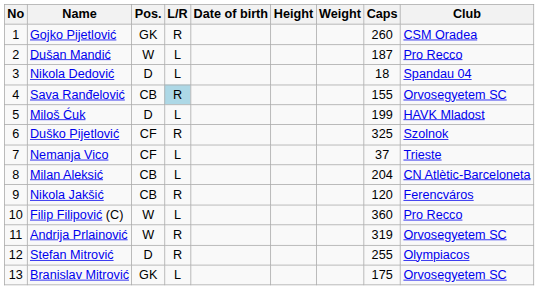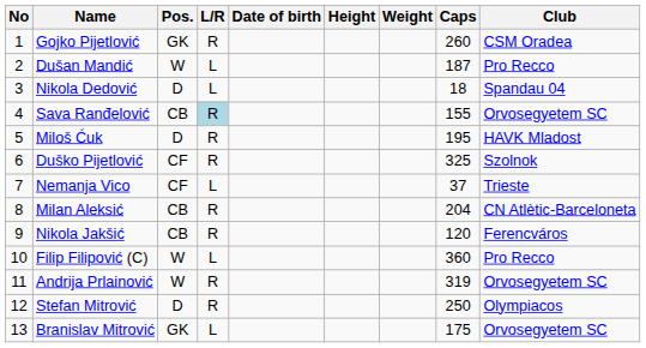 <table class="wikitable sortable" style="text-align:center;">
 <tr>
 <th>No</th>
 <th>Name</th>
 <th>Pos.</th>
 <th>L/R</th>
 <th>Date of birth</th>
 <th>Height</th>
 <th>Weight</th>
 <th>Caps</th>
 <th>Club</th>
 </tr>
 <tr>
 <td>1</td>
 <td align=left><a href='#'>Gojko Pijetlović</a></td>
 <td>GK</td>
 <td>R</td>
 <td align=left></td>
 <td></td>
 <td></td>
 <td>260</td>
 <td align=left> <a href='#'>CSM Oradea</a></td>
 </tr>
 <tr>
 <td>2</td>
 <td align=left><a href='#'>Dušan Mandić</a></td>
 <td>W</td>
 <td>L</td>
 <td align=left></td>
 <td></td>
 <td></td>
 <td>187</td>
 <td align=left> <a href='#'>Pro Recco</a></td>
 </tr>
 <tr>
 <td>3</td>
 <td align=left><a href='#'>Nikola Dedović</a></td>
 <td>D</td>
 <td>L</td>
 <td align=left></td>
 <td></td>
 <td></td>
 <td>18</td>
 <td align=left> <a href='#'>Spandau 04</a></td>
 </tr>
 <tr>
 <td>4</td>
 <td align=left><a href='#'>Sava Ranđelović</a></td>
 <td>CB</td>
 <td style="background: lightblue;">R</td>
 <td align=left></td>
 <td></td>
 <td></td>
 <td>155</td>
 <td align=left> <a href='#'>Orvosegyetem SC</a></td>
 </tr>
 <tr>
 <td>5</td>
 <td align=left><a href='#'>Miloš Ćuk</a></td>
 <td>D</td>
-<td>L</td>
+<td>R</td>
 <td align=left></td>
 <td></td>
 <td></td>
-<td>199</td>
+<td>195</td>
 <td align=left> <a href='#'>HAVK Mladost</a></td>
 </tr>
 <tr>
 <td>6</td>
 <td align=left><a href='#'>Duško Pijetlović</a></td>
 <td>CF</td>
 <td>R</td>
 <td align=left></td>
 <td></td>
 <td></td>
 <td>325</td>
 <td align=left> <a href='#'>Szolnok</a></td>
 </tr>
 <tr>
 <td>7</td>
 <td align=left><a href='#'>Nemanja Vico</a></td>
 <td>CF</td>
 <td>L</td>
 <td align=left></td>
 <td></td>
 <td></td>
 <td>37</td>
 <td align=left> <a href='#'>Trieste</a></td>
 </tr>
 <tr>
 <td>8</td>
 <td align=left><a href='#'>Milan Aleksić</a></td>
 <td>CB</td>
-<td>L</td>
+<td>R</td>
 <td align=left></td>
 <td></td>
 <td></td>
 <td>204</td>
 <td align=left> <a href='#'>CN Atlètic-Barceloneta</a></td>
 </tr>
 <tr>
 <td>9</td>
 <td align=left><a href='#'>Nikola Jakšić</a></td>
 <td>CB</td>
 <td>R</td>
 <td align=left></td>
 <td></td>
 <td></td>
 <td>120</td>
 <td align=left> <a href='#'>Ferencváros</a></td>
 </tr>
 <tr>
 <td>10</td>
 <td align=left><a href='#'>Filip Filipović</a> (C)</td>
 <td>W</td>
 <td>L</td>
 <td align=left></td>
 <td></td>
 <td></td>
 <td>360</td>
 <td align=left> <a href='#'>Pro Recco</a></td>
 </tr>
 <tr>
 <td>11</td>
 <td align=left><a href='#'>Andrija Prlainović</a></td>
 <td>W</td>
 <td>R</td>
 <td align=left></td>
 <td></td>
 <td></td>
 <td>319</td>
 <td align=left> <a href='#'>Orvosegyetem SC</a></td>
 </tr>
 <tr>
 <td>12</td>
 <td align=left><a href='#'>Stefan Mitrović</a></td>
 <td>D</td>
 <td>R</td>
 <td align=left></td>
 <td></td>
 <td></td>
-<td>255</td>
+<td>250</td>
 <td align=left> <a href='#'>Olympiacos</a></td>
 </tr>
 <tr>
 <td>13</td>
 <td align=left><a href='#'>Branislav Mitrović</a></td>
 <td>GK</td>
 <td>L</td>
 <td align=left></td>
 <td></td>
 <td></td>
 <td>175</td>
 <td align=left> <a href='#'>Orvosegyetem SC</a></td>
 </tr>
 </table>
